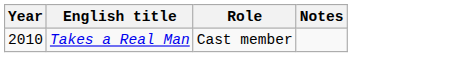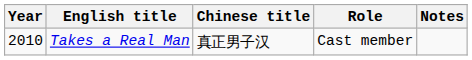 <table class="wikitable">
 <tr>
 <th>Year</th>
 <th>English title</th>
+<th>Chinese title</th>
 <th>Role</th>
 <th>Notes</th>
 </tr>
 <tr>
 <td>2010</td>
 <td><em><a href='#'>Takes a Real Man</a></em></td>
+<td>真正男子汉</td>
 <td>Cast member</td>
 <td></td>
 </tr>
 </table>
